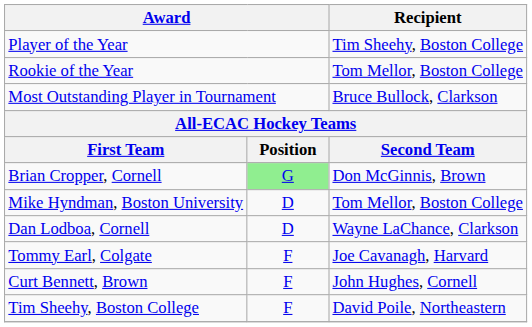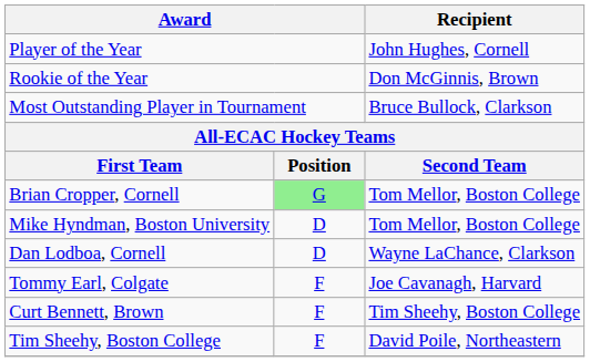 <table class="wikitable">
 <tr>
 <th colspan=2><a href='#'>Award</a></th>
 <th>Recipient</th>
 </tr>
 <tr>
 <td colspan=2><a href='#'>Player of the Year</a></td>
-<td><a href='#'>Tim Sheehy</a>, <a href='#'>Boston College</a></td>
+<td><a href='#'>John Hughes</a>, <a href='#'>Cornell</a></td>
 </tr>
 <tr>
 <td colspan=2><a href='#'>Rookie of the Year</a></td>
-<td><a href='#'>Tom Mellor</a>, <a href='#'>Boston College</a></td>
+<td><a href='#'>Don McGinnis</a>, <a href='#'>Brown</a></td>
 </tr>
 <tr>
 <td colspan=2><a href='#'>Most Outstanding Player in Tournament</a></td>
 <td><a href='#'>Bruce Bullock</a>, <a href='#'>Clarkson</a></td>
 </tr>
 <tr>
 <th colspan=3><a href='#'>All-ECAC Hockey Teams</a></th>
 </tr>
 <tr>
 <th><a href='#'>First Team</a></th>
 <th>  Position  </th>
 <th><a href='#'>Second Team</a></th>
 </tr>
 <tr>
 <td><a href='#'>Brian Cropper</a>, <a href='#'>Cornell</a></td>
 <td align=center style="background: lightgreen;"><a href='#'>G</a></td>
-<td><a href='#'>Don McGinnis</a>, <a href='#'>Brown</a></td>
+<td><a href='#'>Tom Mellor</a>, <a href='#'>Boston College</a></td>
 </tr>
 <tr>
 <td><a href='#'>Mike Hyndman</a>, <a href='#'>Boston University</a></td>
 <td align=center><a href='#'>D</a></td>
 <td><a href='#'>Tom Mellor</a>, <a href='#'>Boston College</a></td>
 </tr>
 <tr>
 <td><a href='#'>Dan Lodboa</a>, <a href='#'>Cornell</a></td>
 <td align=center><a href='#'>D</a></td>
 <td><a href='#'>Wayne LaChance</a>, <a href='#'>Clarkson</a></td>
 </tr>
 <tr>
 <td><a href='#'>Tommy Earl</a>, <a href='#'>Colgate</a></td>
 <td align=center><a href='#'>F</a></td>
 <td><a href='#'>Joe Cavanagh</a>, <a href='#'>Harvard</a></td>
 </tr>
 <tr>
 <td><a href='#'>Curt Bennett</a>, <a href='#'>Brown</a></td>
 <td align=center><a href='#'>F</a></td>
-<td><a href='#'>John Hughes</a>, <a href='#'>Cornell</a></td>
+<td><a href='#'>Tim Sheehy</a>, <a href='#'>Boston College</a></td>
 </tr>
 <tr>
 <td><a href='#'>Tim Sheehy</a>, <a href='#'>Boston College</a></td>
 <td align=center><a href='#'>F</a></td>
 <td><a href='#'>David Poile</a>, <a href='#'>Northeastern</a></td>
 </tr>
 <tr>
 </tr>
 </table>
